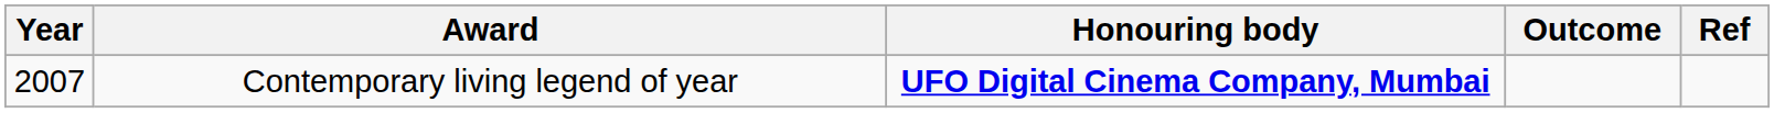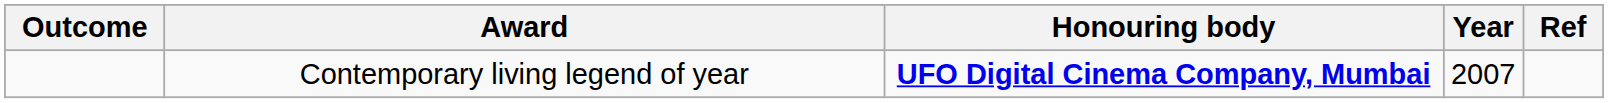 <table class="wikitable" style="width:100%;">
 <tr>
-<th width=5%>Year</th>
+<th style="width:10%;">Outcome</th>
 <th style="width:45%;">Award</th>
 <th style="width:35%;">Honouring body</th>
-<th style="width:10%;">Outcome</th>
+<th width=5%>Year</th>
 <th style="width:5%;">Ref</th>
 </tr>
 <tr>
-<td style="text-align:center;">2007</td>
+<td></td>
 <td style="text-align:center;">Contemporary living legend of year</td>
 <td style="text-align:center;"><strong><a href='#'>UFO Digital Cinema Company, Mumbai</a></strong></td>
-<td></td>
+<td style="text-align:center;">2007</td>
 <td></td>
 </tr>
 </table>
